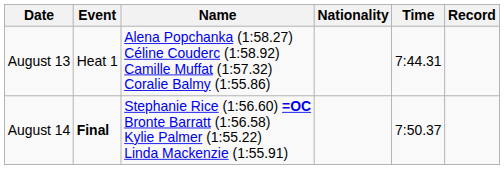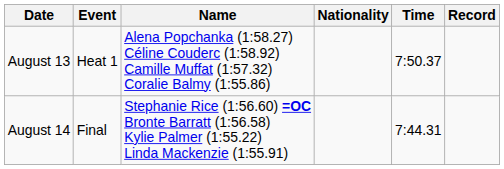 <table class=wikitable>
 <tr>
 <th>Date</th>
 <th>Event</th>
 <th>Name</th>
 <th>Nationality</th>
 <th>Time</th>
 <th>Record</th>
 </tr>
 <tr>
 <td>August 13</td>
 <td>Heat 1</td>
 <td><a href='#'>Alena Popchanka</a> (1:58.27)<br><a href='#'>Céline Couderc</a> (1:58.92)<br><a href='#'>Camille Muffat</a> (1:57.32)<br><a href='#'>Coralie Balmy</a> (1:55.86)</td>
 <td align=left></td>
-<td>7:44.31</td>
+<td>7:50.37</td>
 <td align=center></td>
 </tr>
 <tr>
 <td>August 14</td>
-<td><strong>Final</strong></td>
+<td>Final</td>
 <td><a href='#'>Stephanie Rice</a> (1:56.60) <strong><a href='#'>=OC</a></strong><br><a href='#'>Bronte Barratt</a> (1:56.58)<br><a href='#'>Kylie Palmer</a> (1:55.22)<br><a href='#'>Linda Mackenzie</a> (1:55.91)</td>
 <td align=left></td>
-<td>7:50.37</td>
+<td>7:44.31</td>
 <td align=center></td>
 </tr>
 </table>
